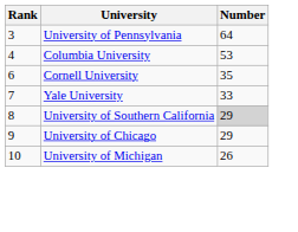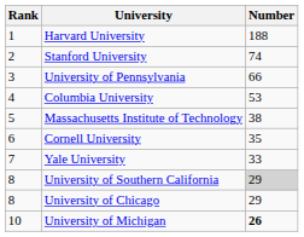 <table class="wikitable">
 <tr>
 <th>Rank</th>
 <th>University</th>
 <th>Number</th>
 </tr>
 <tr>
+<td>1</td>
+<td> <a href='#'>Harvard University</a></td>
+<td>188</td>
+</tr>
+<tr>
+<td>2</td>
+<td> <a href='#'>Stanford University</a></td>
+<td>74</td>
+</tr>
+<tr>
 <td>3</td>
 <td> <a href='#'>University of Pennsylvania</a></td>
-<td>64</td>
+<td>66</td>
 </tr>
 <tr>
 <td>4</td>
 <td> <a href='#'>Columbia University</a></td>
 <td>53</td>
+</tr>
+<tr>
+<td>5</td>
+<td> <a href='#'>Massachusetts Institute of Technology</a></td>
+<td>38</td>
 </tr>
 <tr>
 <td>6</td>
 <td> <a href='#'>Cornell University</a></td>
 <td>35</td>
 </tr>
 <tr>
 <td>7</td>
 <td> <a href='#'>Yale University</a></td>
 <td>33</td>
 </tr>
 <tr>
 <td>8</td>
 <td> <a href='#'>University of Southern California</a></td>
 <td style="background: lightgrey;">29</td>
 </tr>
 <tr>
-<td>9</td>
+<td>8</td>
 <td> <a href='#'>University of Chicago</a></td>
 <td>29</td>
 </tr>
 <tr>
 <td>10</td>
 <td> <a href='#'>University of Michigan</a></td>
-<td>26</td>
+<td><strong>26</strong></td>
 </tr>
 </table>
